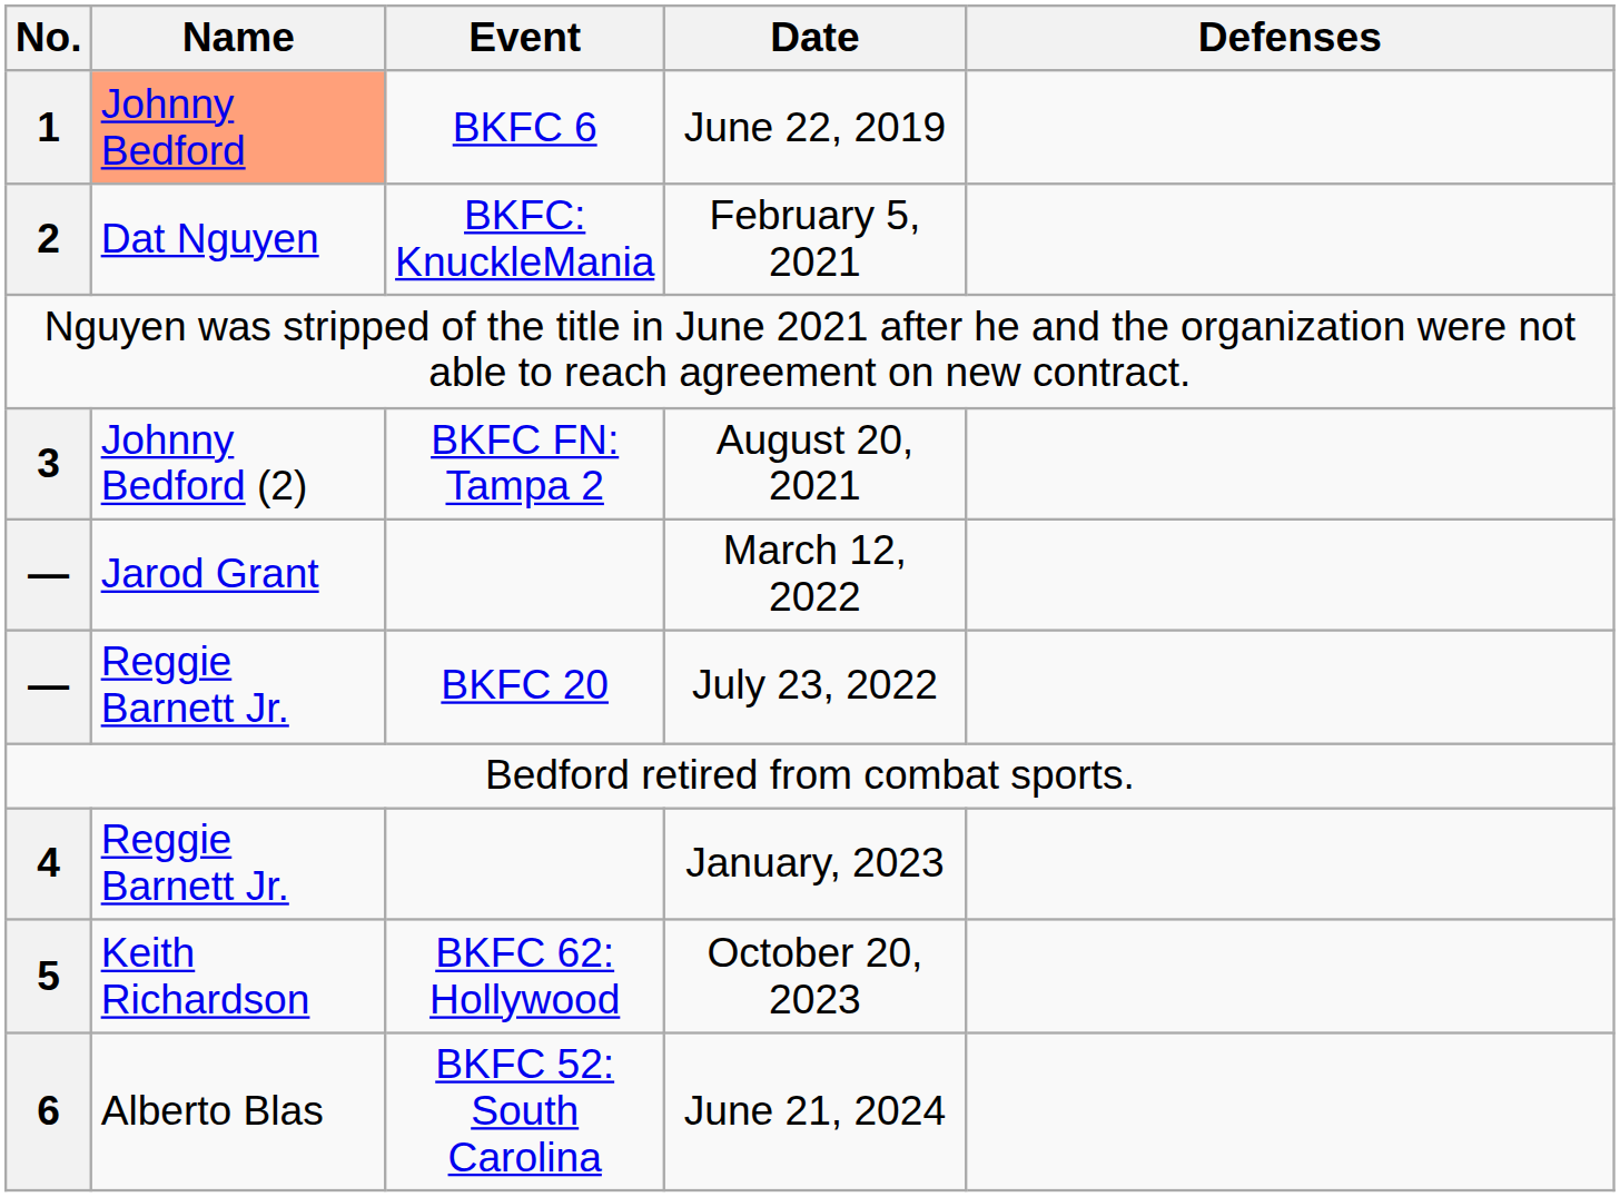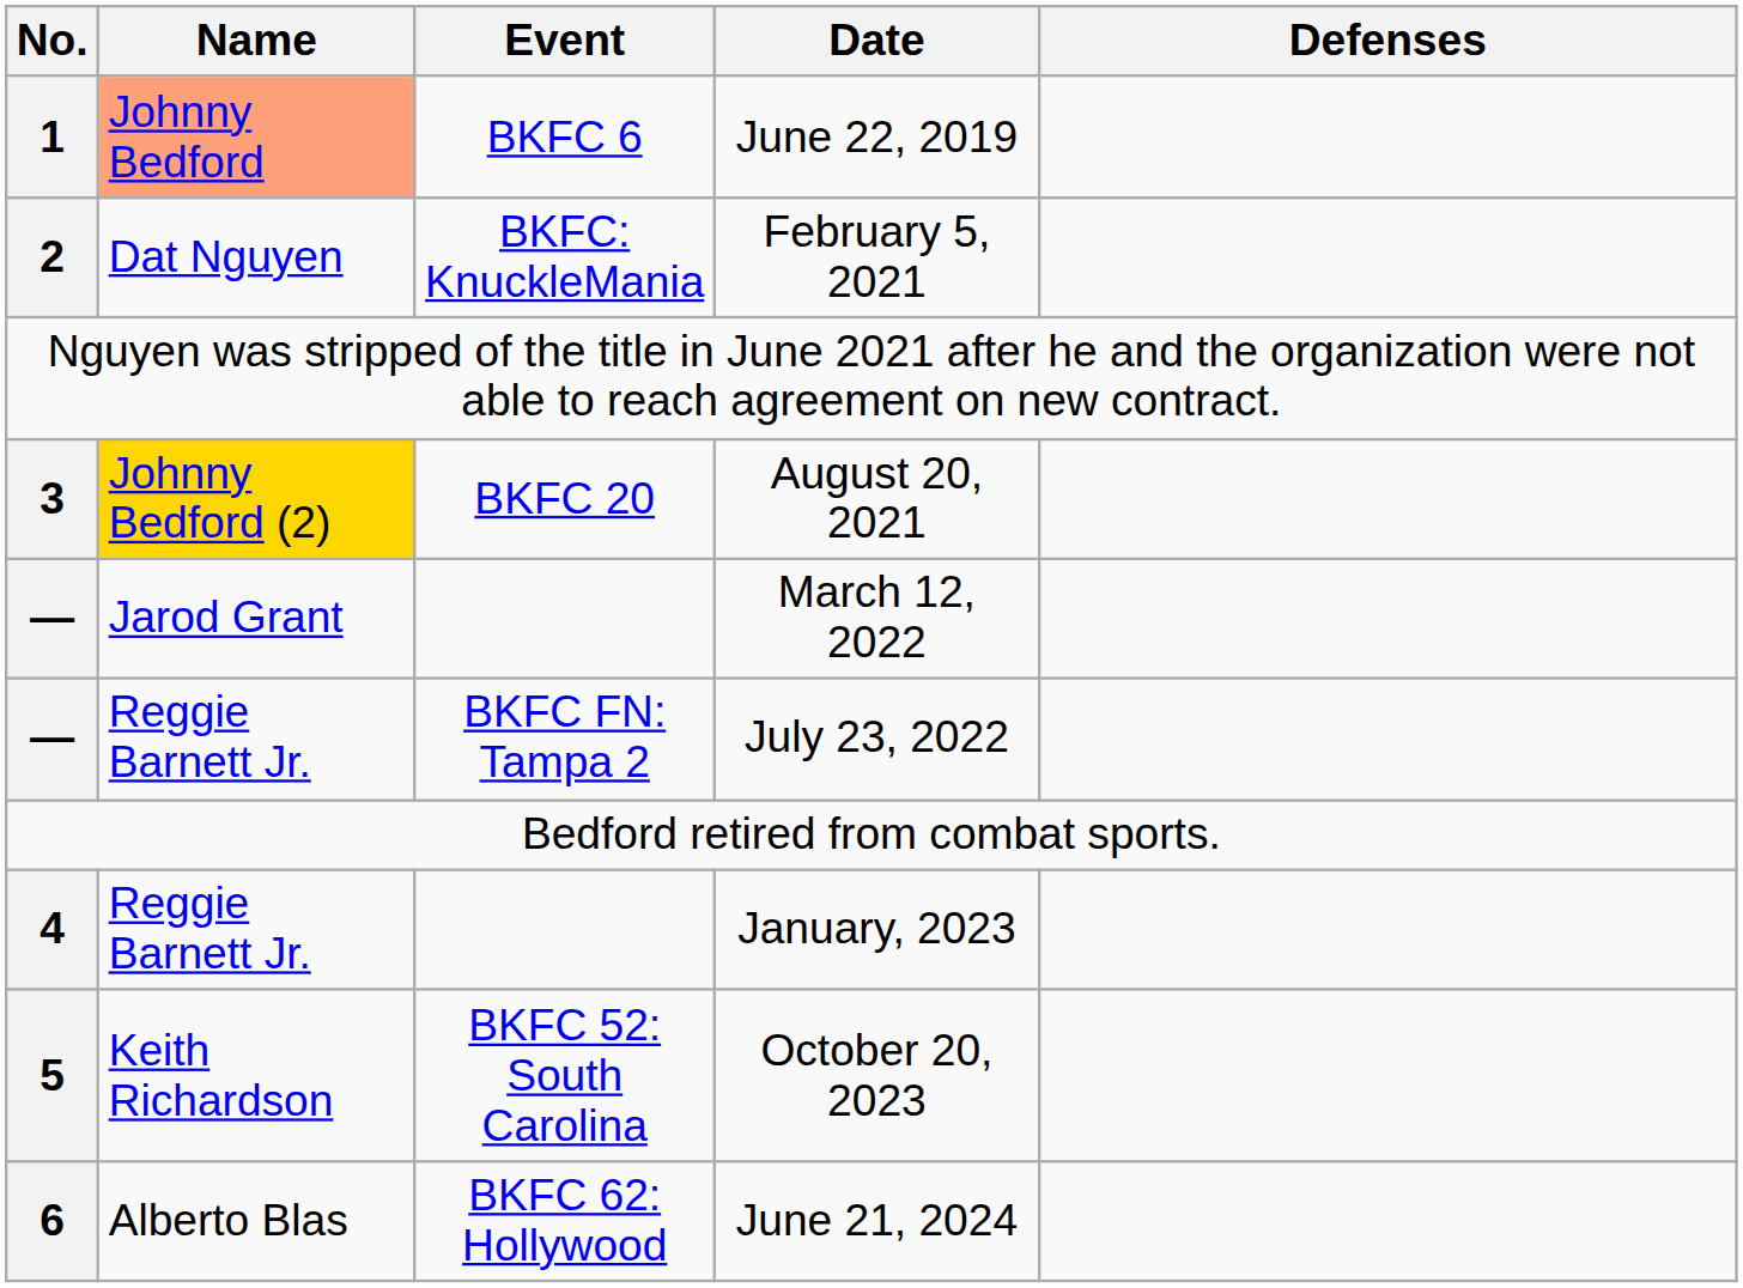 <table class="wikitable" width=100%>
 <tr>
 <th width=1%>No.</th>
 <th width=19%>Name</th>
 <th width=15%>Event</th>
 <th width=20%>Date</th>
 <th width=45%>Defenses</th>
 </tr>
 <tr>
 <th>1</th>
 <td align=left style="background: lightsalmon;"> <a href='#'>Johnny Bedford</a> <br></td>
 <td align=center><a href='#'>BKFC 6</a><br></td>
 <td align=center>June 22, 2019</td>
 <td></td>
 </tr>
 <tr>
 <th>2</th>
 <td align=left> <a href='#'>Dat Nguyen</a></td>
 <td align=center><a href='#'>BKFC: KnuckleMania</a><br></td>
 <td align=center>February 5, 2021</td>
 <td></td>
 </tr>
 <tr>
 <td colspan=5 align=center>Nguyen was stripped of the title in June 2021 after he and the organization were not able to reach agreement on new contract.</td>
 </tr>
 <tr>
 <th>3</th>
-<td align=left> <a href='#'>Johnny Bedford</a> (2) <br></td>
-<td align=center><a href='#'>BKFC FN: Tampa 2</a><br></td>
+<td align=left style="background: gold;"> <a href='#'>Johnny Bedford</a> (2) <br></td>
+<td align=center><a href='#'>BKFC 20</a><br></td>
 <td align=center>August 20, 2021</td>
 <td></td>
 </tr>
 <tr>
 <th>—</th>
 <td align=left> <a href='#'>Jarod Grant</a> <br></td>
 <td align=center><br></td>
 <td align=center>March 12, 2022</td>
 <td></td>
 </tr>
 <tr>
 <th>—</th>
 <td align=left> <a href='#'>Reggie Barnett Jr.</a> <br></td>
-<td align=center><a href='#'>BKFC 20</a><br></td>
+<td align=center><a href='#'>BKFC FN: Tampa 2</a><br></td>
 <td align=center>July 23, 2022</td>
 <td></td>
 </tr>
 <tr>
 <td colspan=5 align=center>Bedford retired from combat sports.</td>
 </tr>
 <tr>
 <th>4</th>
 <td align=left> <a href='#'>Reggie Barnett Jr.</a> <br></td>
 <td align=center></td>
 <td align=center>January, 2023</td>
 <td></td>
 </tr>
 <tr>
 <th>5</th>
 <td align=left> <a href='#'>Keith Richardson</a></td>
-<td align=center><a href='#'>BKFC 62: Hollywood</a><br></td>
+<td align=center><a href='#'>BKFC 52: South Carolina</a><br></td>
 <td align=center>October 20, 2023</td>
 </tr>
 <tr>
 <th>6</th>
 <td align=left> Alberto Blas</td>
-<td align=center><a href='#'>BKFC 52: South Carolina</a><br></td>
+<td align=center><a href='#'>BKFC 62: Hollywood</a><br></td>
 <td align=center>June 21, 2024</td>
 <td></td>
 </tr>
 </table>
